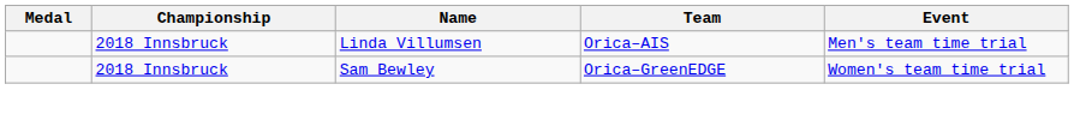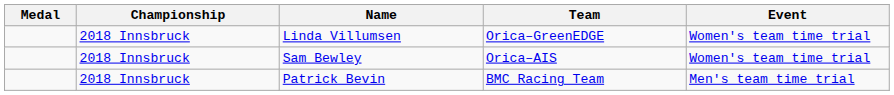 <table class="wikitable sortable">
 <tr>
 <th style="width:5em">Medal</th>
 <th style="width:15em">Championship</th>
 <th style="width:15em">Name</th>
 <th style="width:15em">Team</th>
 <th style="width:15em">Event</th>
 </tr>
 <tr>
 <td></td>
 <td> <a href='#'>2018 Innsbruck</a></td>
 <td><a href='#'>Linda Villumsen</a></td>
-<td> <a href='#'>Orica–AIS</a></td>
-<td><a href='#'>Men's team time trial</a></td>
+<td> <a href='#'>Orica–GreenEDGE</a></td>
+<td><a href='#'>Women's team time trial</a></td>
 </tr>
 <tr>
 <td></td>
 <td> <a href='#'>2018 Innsbruck</a></td>
 <td><a href='#'>Sam Bewley</a></td>
-<td> <a href='#'>Orica–GreenEDGE</a></td>
+<td> <a href='#'>Orica–AIS</a></td>
 <td><a href='#'>Women's team time trial</a></td>
 </tr>
+<tr>
+<td></td>
+<td> <a href='#'>2018 Innsbruck</a></td>
+<td><a href='#'>Patrick Bevin</a></td>
+<td> <a href='#'>BMC Racing Team</a></td>
+<td><a href='#'>Men's team time trial</a></td>
+</tr>
 </table>
